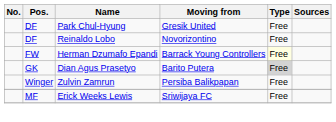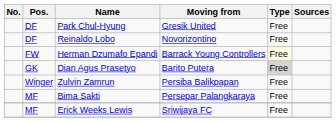 <table class="wikitable" Style="font-size:90%">
 <tr>
 <th>No.</th>
 <th>Pos.</th>
 <th>Name</th>
 <th>Moving from</th>
 <th>Type</th>
 <th>Sources</th>
 </tr>
 <tr>
 <td></td>
 <td><a href='#'>DF</a></td>
 <td> <a href='#'>Park Chul-Hyung</a></td>
 <td> <a href='#'>Gresik United</a></td>
 <td>Free</td>
 <td></td>
 </tr>
 <tr>
 <td></td>
 <td><a href='#'>DF</a></td>
 <td> <a href='#'>Reinaldo Lobo</a></td>
 <td> <a href='#'>Novorizontino</a></td>
 <td>Free</td>
 <td></td>
 </tr>
 <tr>
 <td></td>
 <td><a href='#'>FW</a></td>
 <td> <a href='#'>Herman Dzumafo Epandi</a></td>
 <td> <a href='#'>Barrack Young Controllers</a></td>
 <td style="background: lightyellow;">Free</td>
 <td></td>
 </tr>
 <tr>
 <td></td>
 <td><a href='#'>GK</a></td>
 <td> <a href='#'>Dian Agus Prasetyo</a></td>
 <td> <a href='#'>Barito Putera</a></td>
 <td style="background: lightgrey;">Free</td>
 <td></td>
 </tr>
 <tr>
 <td></td>
 <td><a href='#'>Winger</a></td>
 <td> <a href='#'>Zulvin Zamrun</a></td>
 <td> <a href='#'>Persiba Balikpapan</a></td>
 <td>Free</td>
 <td></td>
 </tr>
 <tr>
+<td></td>
+<td><a href='#'>MF</a></td>
+<td> <a href='#'>Bima Sakti</a></td>
+<td> <a href='#'>Persepar Palangkaraya</a></td>
+<td>Free</td>
+<td></td>
+</tr>
+<tr>
 </tr>
 <tr>
 <td></td>
 <td><a href='#'>MF</a></td>
 <td> <a href='#'>Erick Weeks Lewis</a></td>
 <td> <a href='#'>Sriwijaya FC</a></td>
 <td>Free</td>
 <td></td>
 </tr>
 <tr>
 </tr>
 </table>
